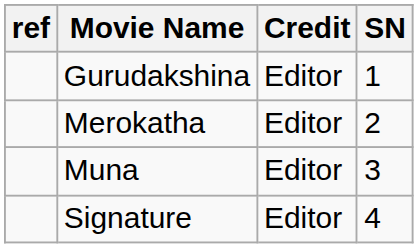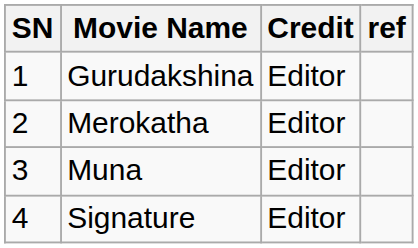 <table class="wikitable">
 <tr>
-<th>ref</th>
+<th>SN</th>
 <th>Movie Name</th>
 <th>Credit</th>
-<th>SN</th>
+<th>ref</th>
 </tr>
 <tr>
-<td></td>
+<td>1</td>
 <td>Gurudakshina</td>
 <td>Editor</td>
-<td>1</td>
+<td></td>
 </tr>
 <tr>
-<td></td>
+<td>2</td>
 <td>Merokatha</td>
 <td>Editor</td>
-<td>2</td>
+<td></td>
 </tr>
 <tr>
-<td></td>
+<td>3</td>
 <td>Muna</td>
 <td>Editor</td>
-<td>3</td>
+<td></td>
 </tr>
 <tr>
-<td></td>
+<td>4</td>
 <td>Signature</td>
 <td>Editor</td>
-<td>4</td>
+<td></td>
 </tr>
 </table>
